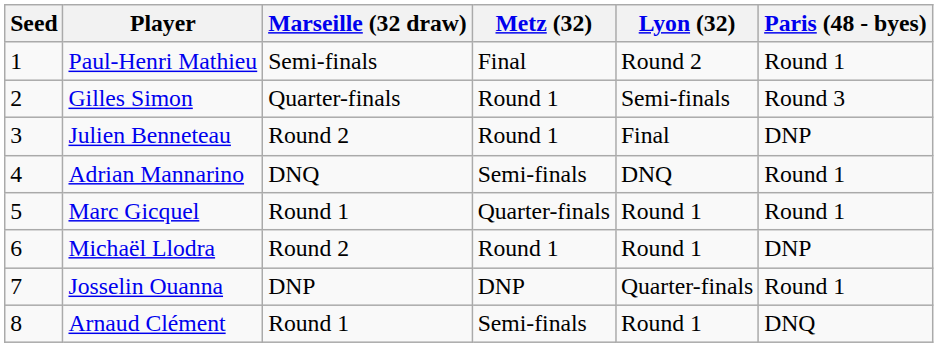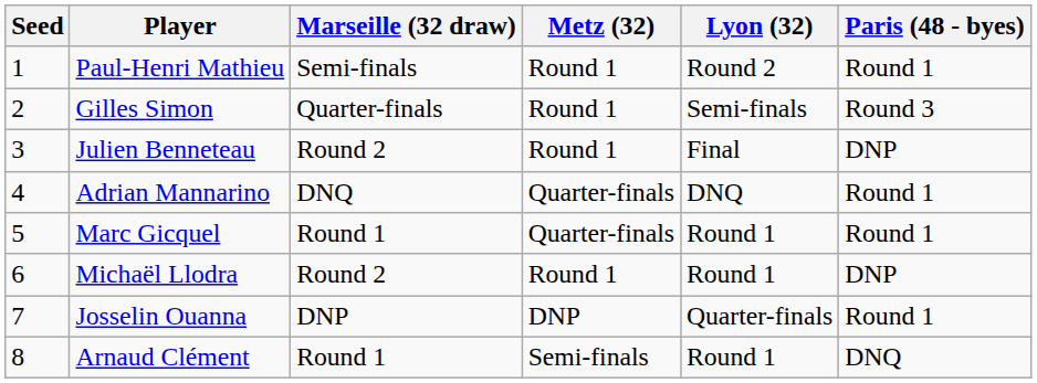 <table class="wikitable">
 <tr>
 <th>Seed</th>
 <th>Player</th>
 <th><a href='#'>Marseille</a> (32 draw)</th>
 <th><a href='#'>Metz</a> (32)</th>
 <th><a href='#'>Lyon</a> (32)</th>
 <th><a href='#'>Paris</a> (48 - byes)</th>
 </tr>
 <tr>
 <td>1</td>
 <td><a href='#'>Paul-Henri Mathieu</a></td>
 <td>Semi-finals</td>
-<td>Final</td>
+<td>Round 1</td>
 <td>Round 2</td>
 <td>Round 1</td>
 </tr>
 <tr>
 <td>2</td>
 <td><a href='#'>Gilles Simon</a></td>
 <td>Quarter-finals</td>
 <td>Round 1</td>
 <td>Semi-finals</td>
 <td>Round 3</td>
 </tr>
 <tr>
 <td>3</td>
 <td><a href='#'>Julien Benneteau</a></td>
 <td>Round 2</td>
 <td>Round 1</td>
 <td>Final</td>
 <td>DNP</td>
 </tr>
 <tr>
 <td>4</td>
 <td><a href='#'>Adrian Mannarino</a></td>
 <td>DNQ</td>
-<td>Semi-finals</td>
+<td>Quarter-finals</td>
 <td>DNQ</td>
 <td>Round 1</td>
 </tr>
 <tr>
 <td>5</td>
 <td><a href='#'>Marc Gicquel</a></td>
 <td>Round 1</td>
 <td>Quarter-finals</td>
 <td>Round 1</td>
 <td>Round 1</td>
 </tr>
 <tr>
 <td>6</td>
 <td><a href='#'>Michaël Llodra</a></td>
 <td>Round 2</td>
 <td>Round 1</td>
 <td>Round 1</td>
 <td>DNP</td>
 </tr>
 <tr>
 <td>7</td>
 <td><a href='#'>Josselin Ouanna</a></td>
 <td>DNP</td>
 <td>DNP</td>
 <td>Quarter-finals</td>
 <td>Round 1</td>
 </tr>
 <tr>
 <td>8</td>
 <td><a href='#'>Arnaud Clément</a></td>
 <td>Round 1</td>
 <td>Semi-finals</td>
 <td>Round 1</td>
 <td>DNQ</td>
 </tr>
 </table>
